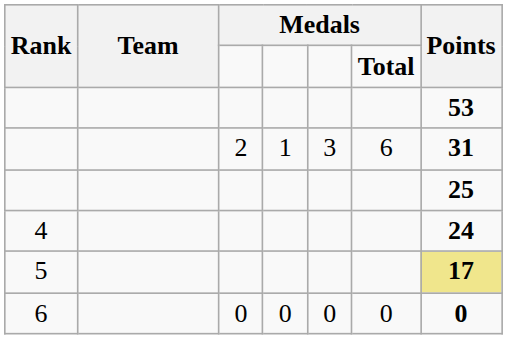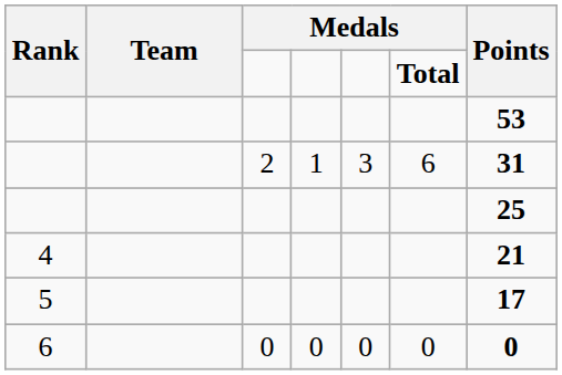 <table class="wikitable">
 <tr>
 <th rowspan=2>Rank</th>
 <th style="width:80px;" rowspan="2">Team</th>
 <th colspan=4>Medals</th>
 <th rowspan=2>Points</th>
 </tr>
 <tr>
 <td style="width:20px; text-align:center;"></td>
 <td style="width:20px; text-align:center;"></td>
 <td style="width:20px; text-align:center;"></td>
 <td><strong>Total</strong></td>
 </tr>
 <tr>
 <td align=center></td>
 <td></td>
 <td align=center></td>
 <td align=center></td>
 <td align=center></td>
 <td align=center></td>
 <td align=center><strong>53</strong></td>
 </tr>
 <tr>
 <td align=center></td>
 <td></td>
 <td align=center>2</td>
 <td align=center>1</td>
 <td align=center>3</td>
 <td align=center>6</td>
 <td align=center><strong>31</strong></td>
 </tr>
 <tr>
 <td align=center></td>
 <td><strong></strong></td>
 <td align=center></td>
 <td align=center></td>
 <td align=center></td>
 <td align=center></td>
 <td align=center><strong>25</strong></td>
 </tr>
 <tr>
 <td align=center>4</td>
 <td></td>
 <td align=center></td>
 <td align=center></td>
 <td align=center></td>
 <td align=center></td>
-<td align=center><strong>24</strong></td>
+<td align=center><strong>21</strong></td>
 </tr>
 <tr>
 <td align=center>5</td>
 <td></td>
 <td align=center></td>
 <td align=center></td>
 <td align=center></td>
 <td align=center></td>
-<td align=center style="background: khaki;"><strong>17</strong></td>
+<td align=center><strong>17</strong></td>
 </tr>
 <tr>
 <td align=center>6</td>
 <td></td>
 <td align=center>0</td>
 <td align=center>0</td>
 <td align=center>0</td>
 <td align=center>0</td>
 <td align=center><strong>0</strong></td>
 </tr>
 </table>
